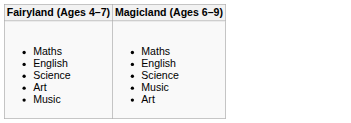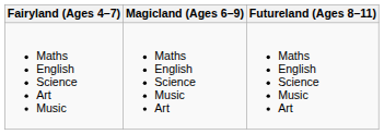 <table class="wikitable">
 <tr>
 <th>Fairyland (Ages 4–7)</th>
 <th>Magicland (Ages 6–9)</th>
+<th>Futureland (Ages 8–11)</th>
 </tr>
 <tr>
 <td><br><ul><li>Maths</li><li>English</li><li>Science</li><li>Art</li><li>Music</li></ul></td>
 <td><br><ul><li>Maths</li><li>English</li><li>Science</li><li>Music</li><li>Art</li></ul></td>
+<td><br><ul><li>Maths</li><li>English</li><li>Science</li><li>Music</li><li>Art</li></ul></td>
 </tr>
 </table>
